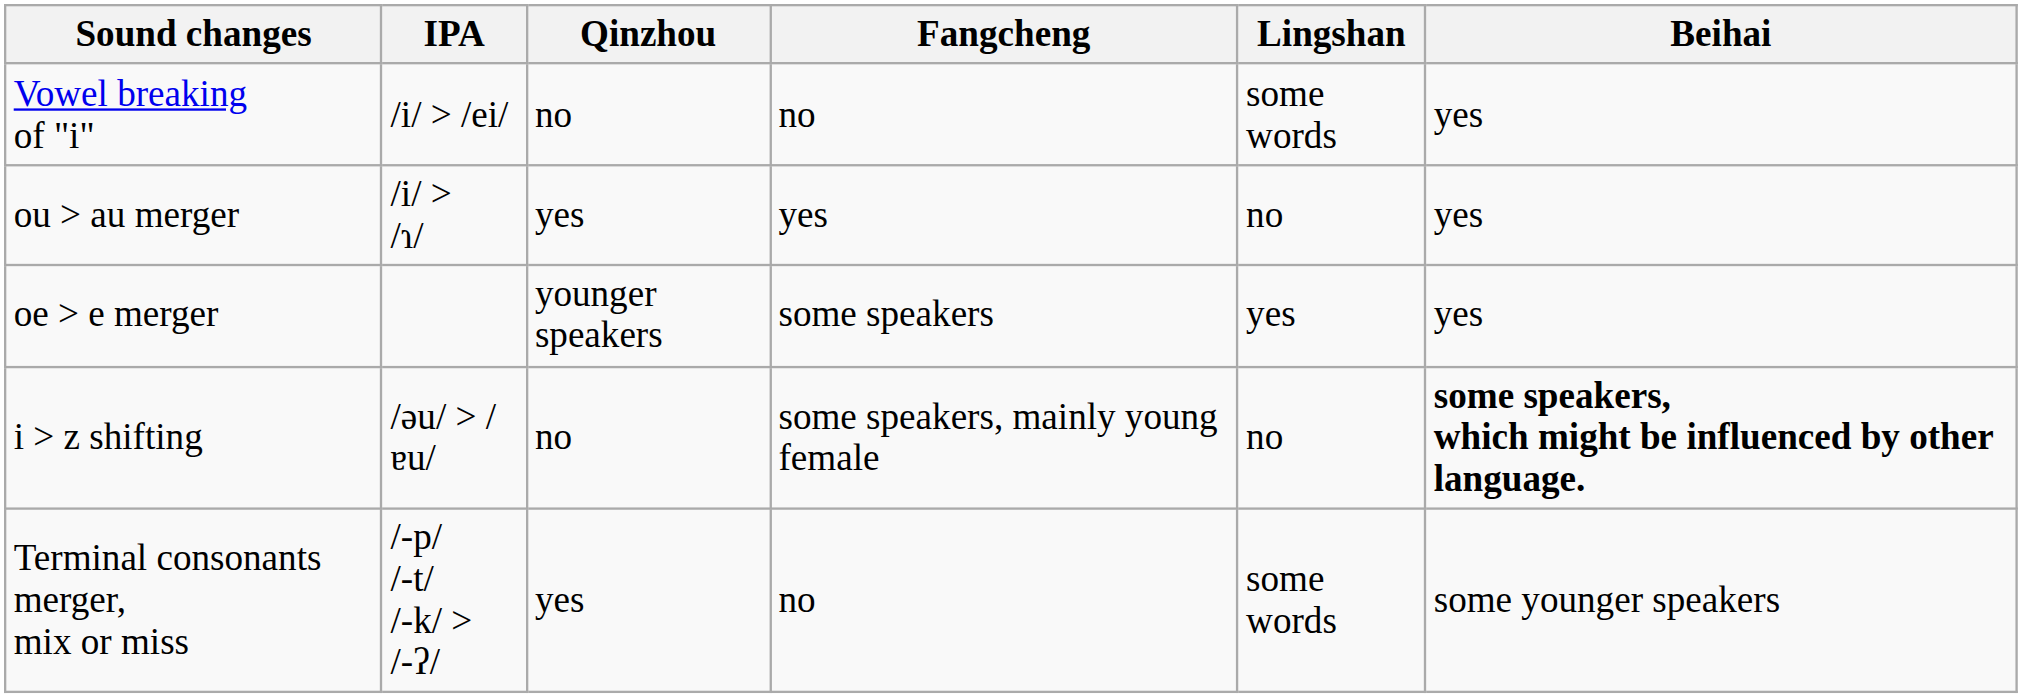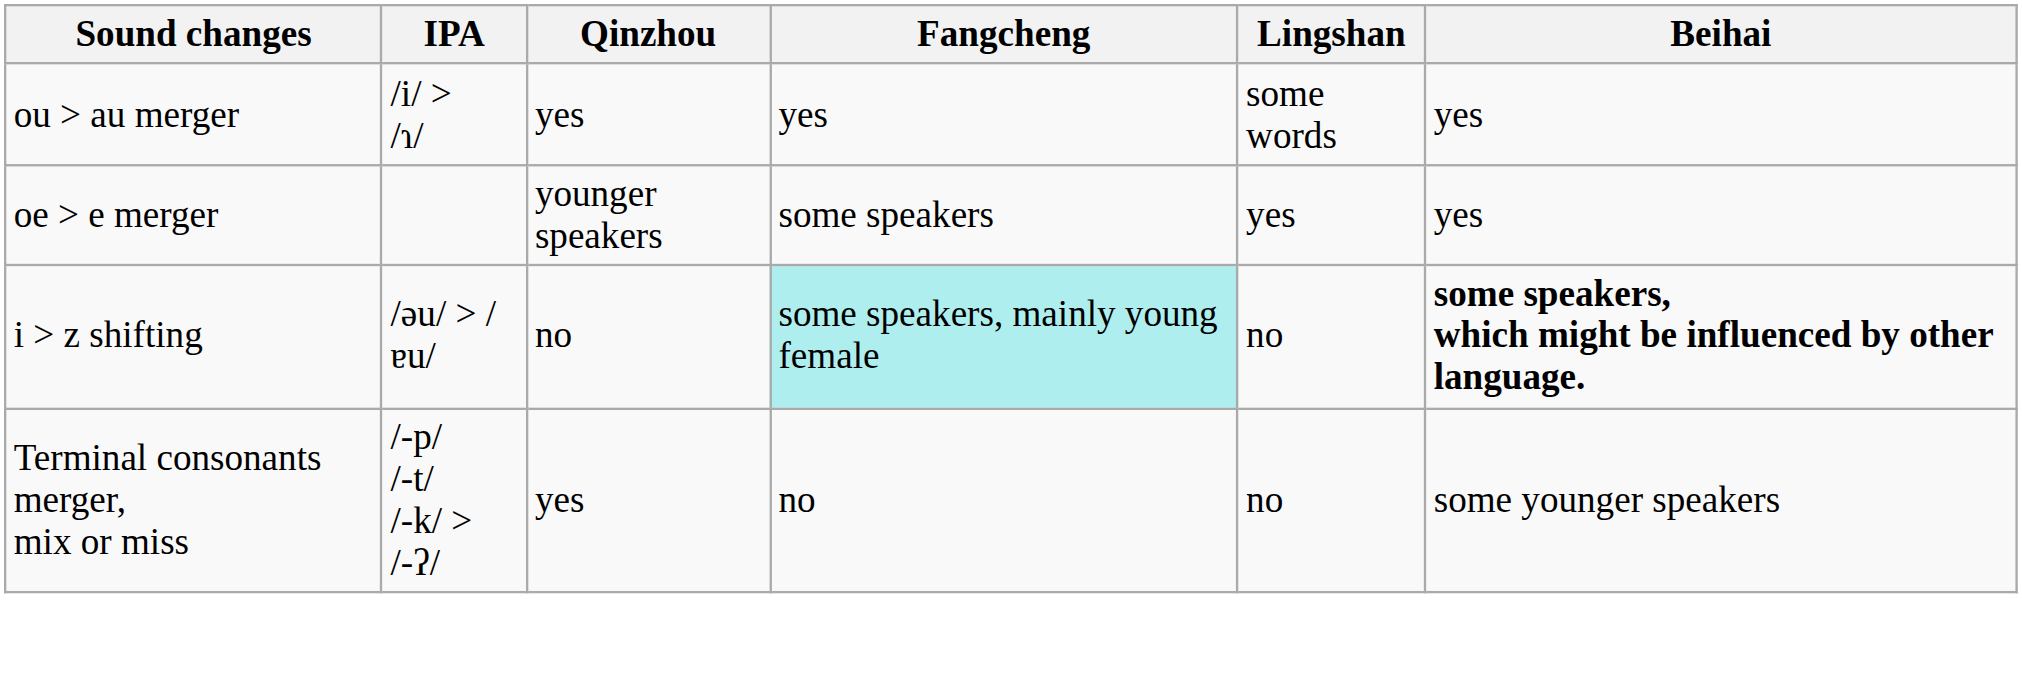 <table class=wikitable>
 <tr>
 <th>Sound changes</th>
 <th>IPA</th>
 <th>Qinzhou</th>
 <th>Fangcheng</th>
 <th>Lingshan</th>
 <th>Beihai</th>
 </tr>
 <tr ->
-<td><a href='#'>Vowel breaking</a><br>of "i"</td>
-<td>/i/ > /ei/</td>
-<td>no</td>
-<td>no</td>
-<td>some words</td>
-<td>yes</td>
-</tr>
-<tr ->
 <td>ou > au merger</td>
 <td>/i/ ><br>/ɿ/</td>
 <td>yes</td>
 <td>yes</td>
-<td>no</td>
+<td>some words</td>
 <td>yes</td>
 </tr>
 <tr ->
 <td>oe > e merger</td>
 <td></td>
 <td>younger speakers</td>
 <td>some speakers</td>
 <td>yes</td>
 <td>yes</td>
 </tr>
 <tr ->
 <td>i > z shifting</td>
 <td>/ǝu/ > /ɐu/</td>
 <td>no</td>
-<td>some speakers, mainly young female</td>
+<td style="background: paleturquoise;">some speakers, mainly young female</td>
 <td>no</td>
 <td><strong>some speakers,<br>which might be influenced by other language.</strong></td>
 </tr>
 <tr ->
 <td>Terminal consonants merger,<br>mix or miss</td>
 <td>/-p/<br>/-t/<br>/-k/ ><br>/-ʔ/</td>
 <td>yes</td>
 <td>no</td>
-<td>some words</td>
+<td>no</td>
 <td>some younger speakers</td>
 </tr>
 </table>
